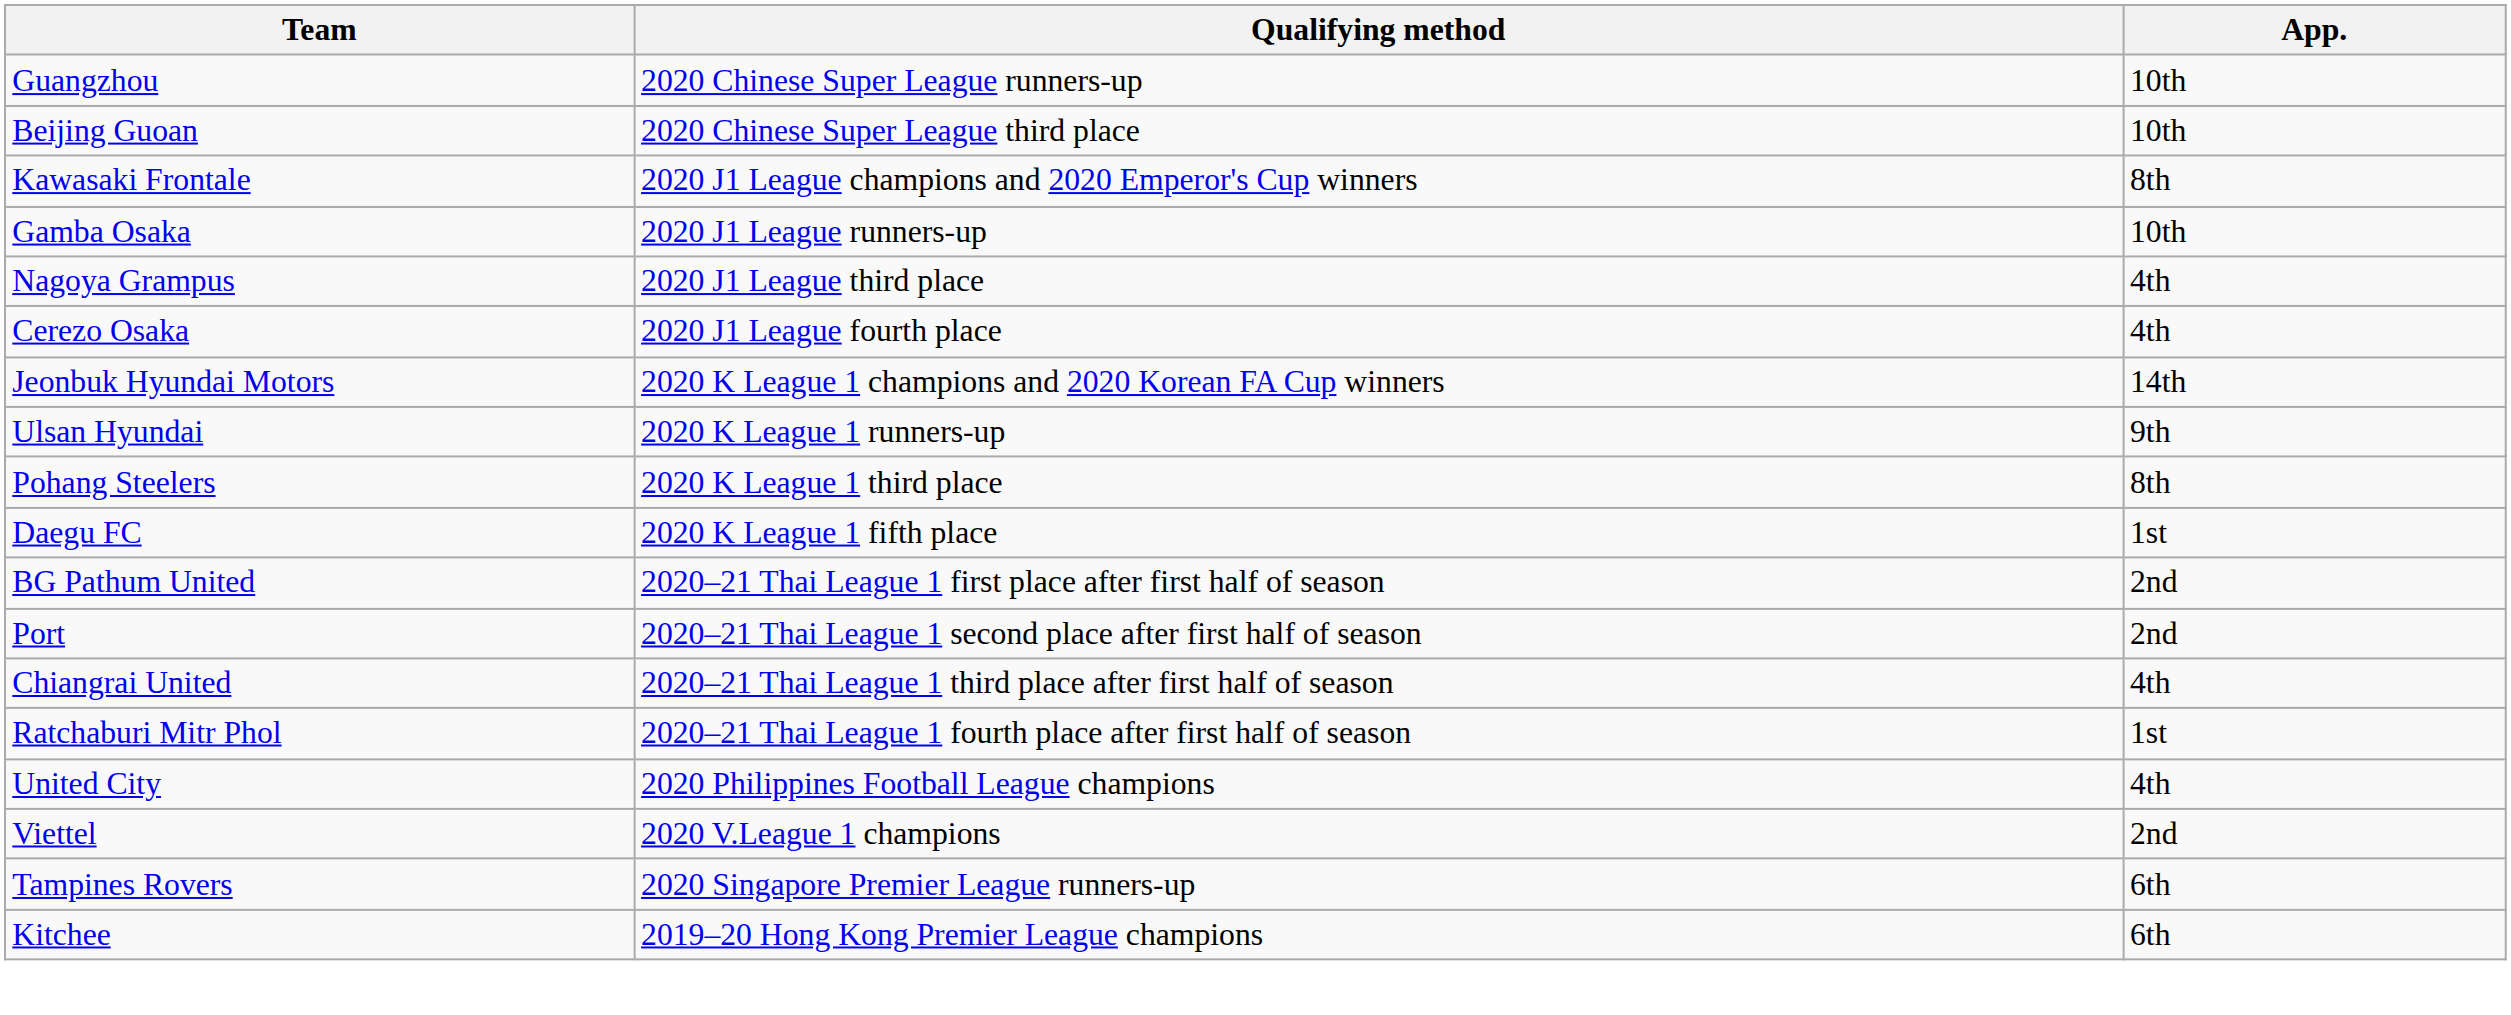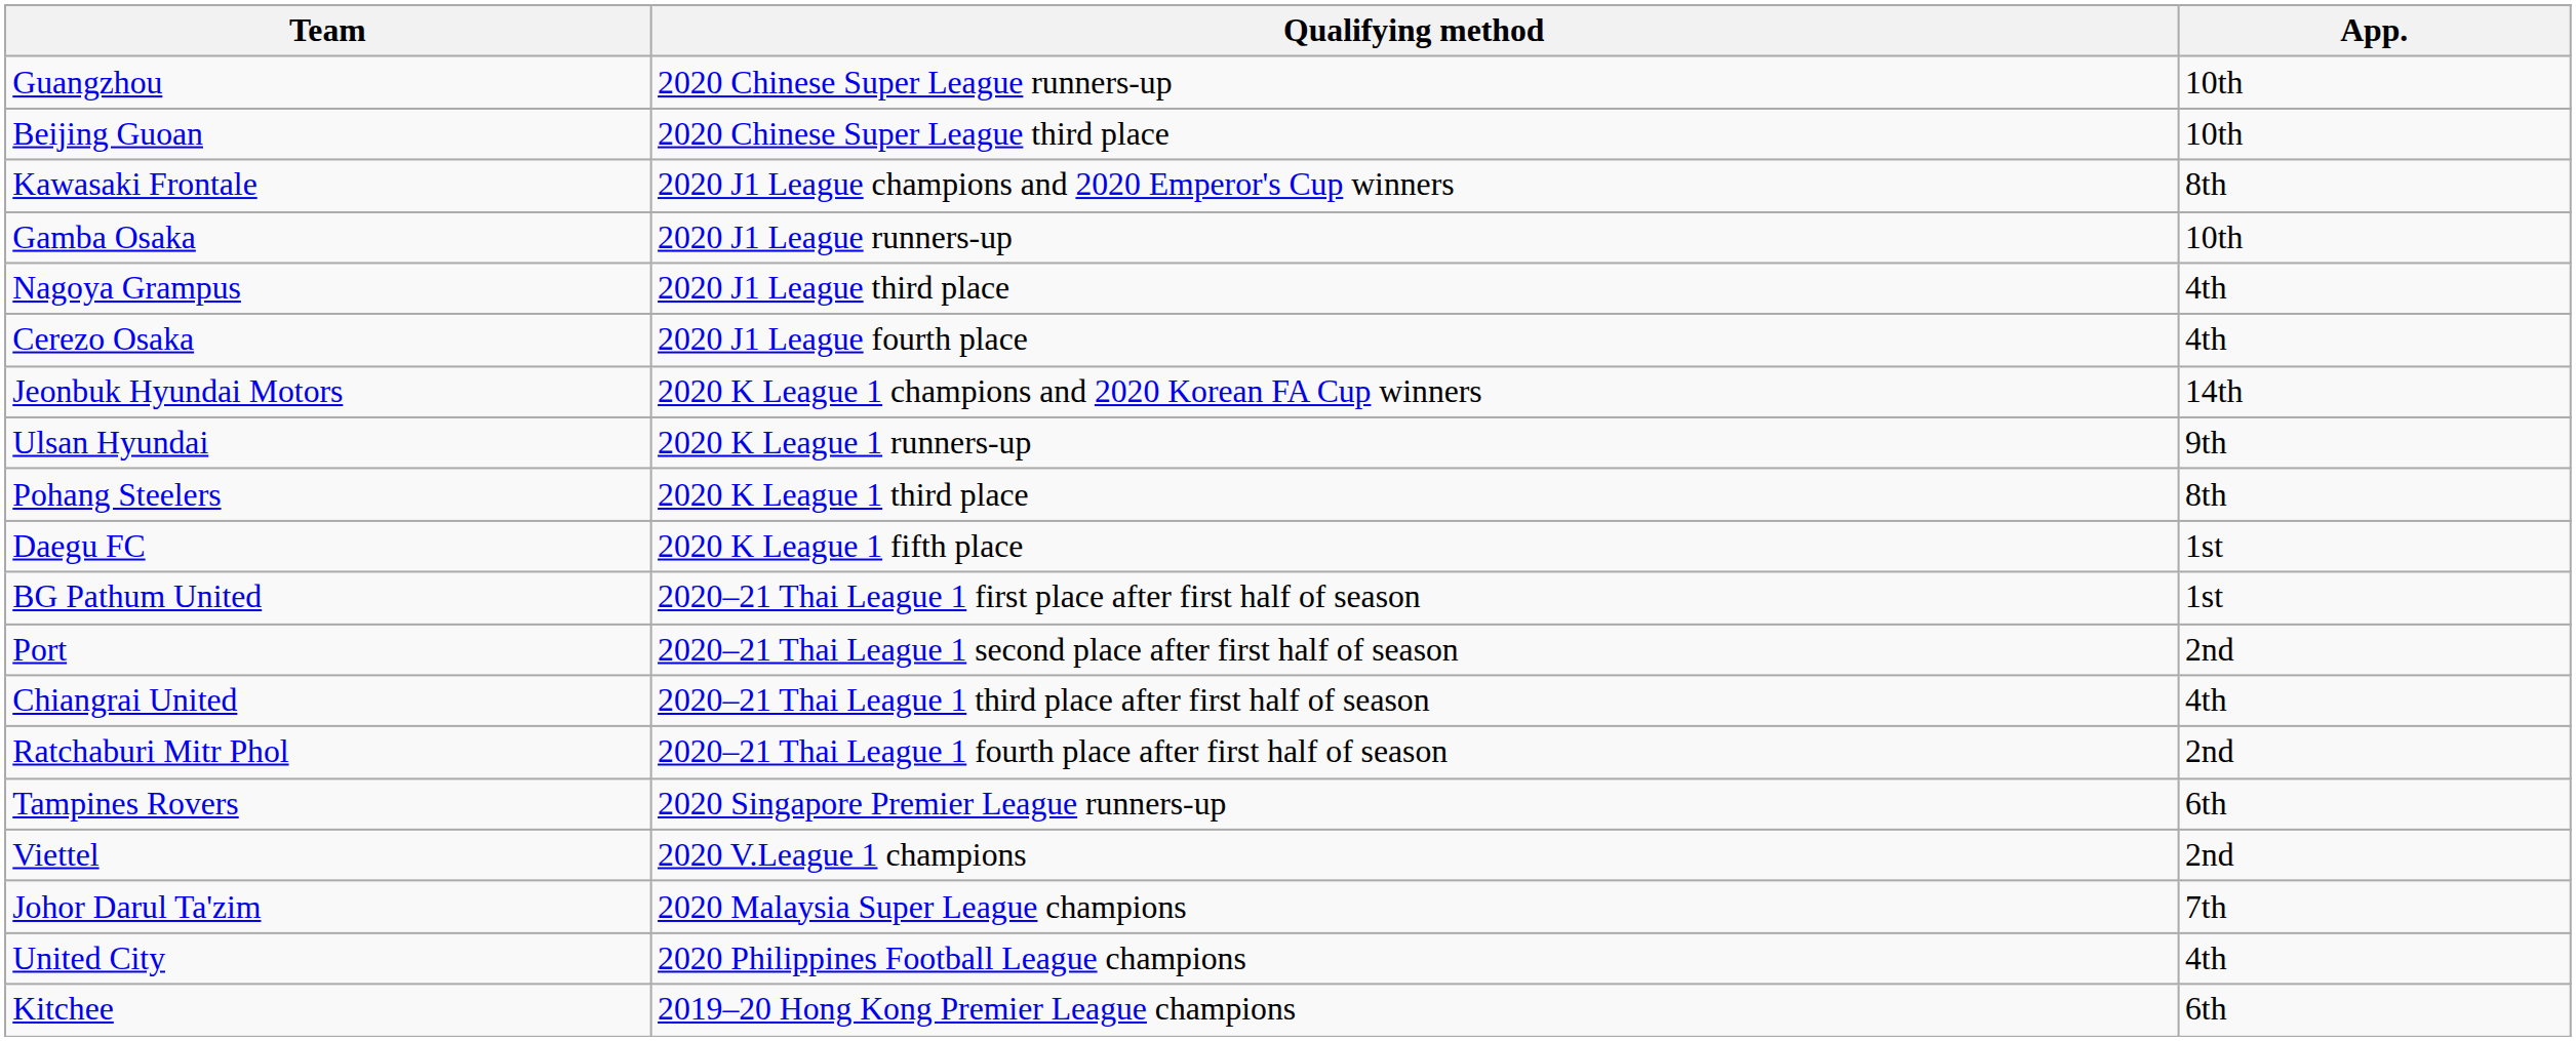 <table class="wikitable" style="table-layout:fixed;width:100%;">
 <tr>
 <th width=25%>Team</th>
 <th width=60%>Qualifying method</th>
 <th width=15%>App. </th>
 </tr>
 <tr>
 <td> <a href='#'>Guangzhou</a></td>
 <td><a href='#'>2020 Chinese Super League</a> runners-up</td>
 <td>10th </td>
 </tr>
 <tr>
 <td> <a href='#'>Beijing Guoan</a></td>
 <td><a href='#'>2020 Chinese Super League</a> third place</td>
 <td>10th </td>
 </tr>
 <tr>
 <td> <a href='#'>Kawasaki Frontale</a></td>
 <td><a href='#'>2020 J1 League</a> champions and <a href='#'>2020 Emperor's Cup</a> winners</td>
 <td>8th </td>
 </tr>
 <tr>
 <td> <a href='#'>Gamba Osaka</a></td>
 <td><a href='#'>2020 J1 League</a> runners-up</td>
 <td>10th </td>
 </tr>
 <tr>
 <td> <a href='#'>Nagoya Grampus</a></td>
 <td><a href='#'>2020 J1 League</a> third place</td>
 <td>4th </td>
 </tr>
 <tr>
 <td> <a href='#'>Cerezo Osaka</a></td>
 <td><a href='#'>2020 J1 League</a> fourth place</td>
 <td>4th </td>
 </tr>
 <tr>
 <td> <a href='#'>Jeonbuk Hyundai Motors</a></td>
 <td><a href='#'>2020 K League 1</a> champions and <a href='#'>2020 Korean FA Cup</a> winners</td>
 <td>14th </td>
 </tr>
 <tr>
 <td> <a href='#'>Ulsan Hyundai</a></td>
 <td><a href='#'>2020 K League 1</a> runners-up</td>
 <td>9th </td>
 </tr>
 <tr>
 <td> <a href='#'>Pohang Steelers</a></td>
 <td><a href='#'>2020 K League 1</a> third place</td>
 <td>8th </td>
 </tr>
 <tr>
 <td> <a href='#'>Daegu FC</a></td>
 <td><a href='#'>2020 K League 1</a> fifth place</td>
 <td>1st</td>
 </tr>
 <tr>
 <td> <a href='#'>BG Pathum United</a></td>
 <td><a href='#'>2020–21 Thai League 1</a> first place after first half of season</td>
-<td>2nd </td>
+<td>1st</td>
 </tr>
 <tr>
 <td> <a href='#'>Port</a></td>
 <td><a href='#'>2020–21 Thai League 1</a> second place after first half of season</td>
 <td>2nd </td>
 </tr>
 <tr>
 <td> <a href='#'>Chiangrai United</a></td>
 <td><a href='#'>2020–21 Thai League 1</a> third place after first half of season</td>
 <td>4th </td>
 </tr>
 <tr>
 <td> <a href='#'>Ratchaburi Mitr Phol</a></td>
 <td><a href='#'>2020–21 Thai League 1</a> fourth place after first half of season</td>
-<td>1st</td>
-</tr>
-<tr>
-<td> <a href='#'>United City</a></td>
-<td><a href='#'>2020 Philippines Football League</a> champions</td>
-<td>4th </td>
-</tr>
-<tr>
-<td> <a href='#'>Viettel</a></td>
-<td><a href='#'>2020 V.League 1</a> champions</td>
 <td>2nd </td>
 </tr>
 <tr>
 <td> <a href='#'>Tampines Rovers</a></td>
 <td><a href='#'>2020 Singapore Premier League</a> runners-up</td>
 <td>6th </td>
 </tr>
 <tr>
+<td> <a href='#'>Viettel</a></td>
+<td><a href='#'>2020 V.League 1</a> champions</td>
+<td>2nd </td>
+</tr>
+<tr>
+<td> <a href='#'>Johor Darul Ta'zim</a></td>
+<td><a href='#'>2020 Malaysia Super League</a> champions</td>
+<td>7th </td>
+</tr>
+<tr>
+<td> <a href='#'>United City</a></td>
+<td><a href='#'>2020 Philippines Football League</a> champions</td>
+<td>4th </td>
+</tr>
+<tr>
 <td> <a href='#'>Kitchee</a></td>
 <td><a href='#'>2019–20 Hong Kong Premier League</a> champions</td>
 <td>6th </td>
 </tr>
 </table>
